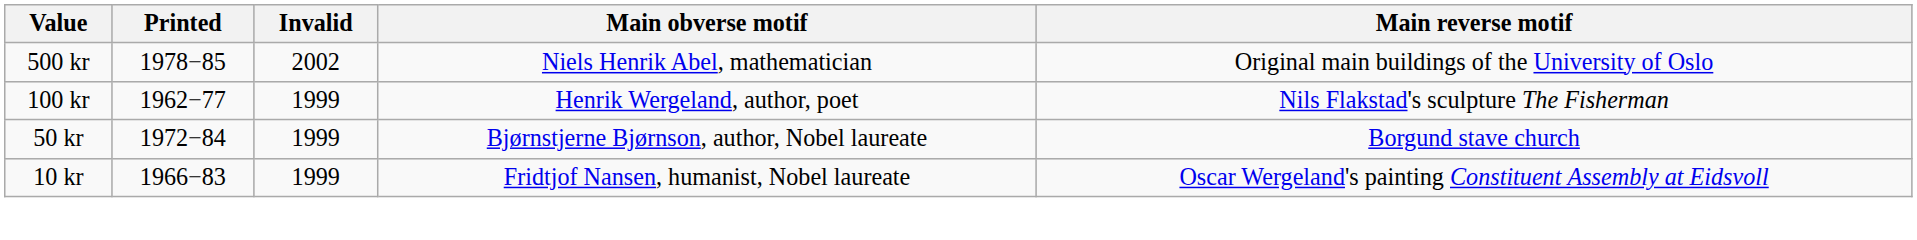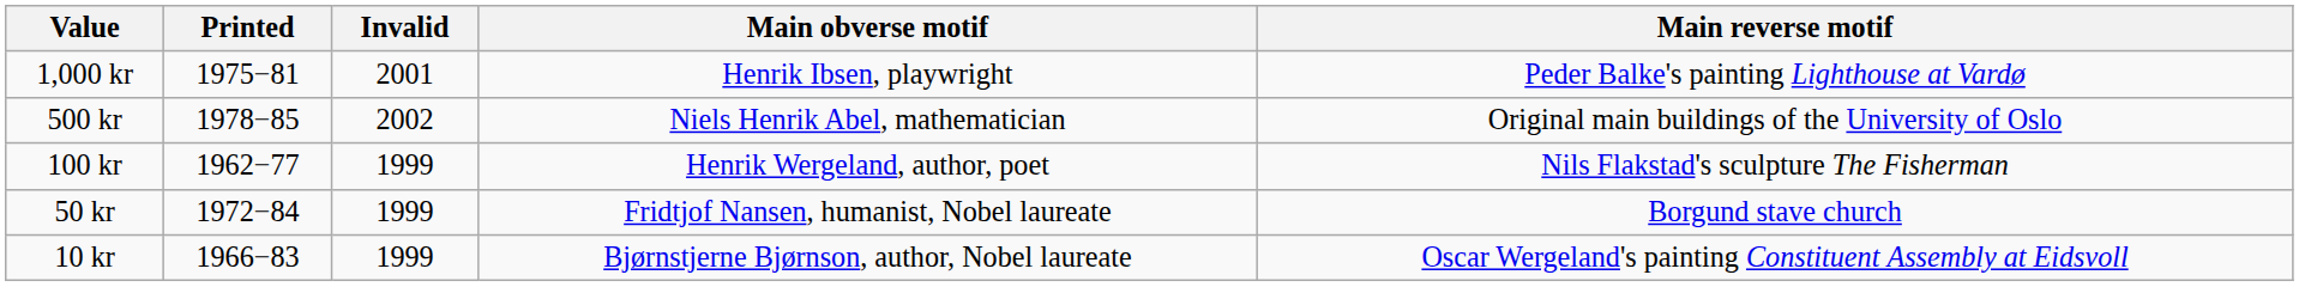 <table class="wikitable" style="width:100%; text-align:center;">
 <tr>
 <th>Value</th>
 <th>Printed</th>
 <th>Invalid</th>
 <th>Main obverse motif</th>
 <th>Main reverse motif</th>
+</tr>
+<tr>
+<td>1,000 kr</td>
+<td>1975−81</td>
+<td>2001</td>
+<td><a href='#'>Henrik Ibsen</a>, playwright</td>
+<td><a href='#'>Peder Balke</a>'s painting <em><a href='#'>Lighthouse at Vardø</a></em></td>
 </tr>
 <tr>
 <td>500 kr</td>
 <td>1978−85</td>
 <td>2002</td>
 <td><a href='#'>Niels Henrik Abel</a>, mathematician</td>
 <td>Original main buildings of the <a href='#'>University of Oslo</a></td>
 </tr>
 <tr>
 <td>100 kr</td>
 <td>1962−77</td>
 <td>1999</td>
 <td><a href='#'>Henrik Wergeland</a>, author, poet</td>
 <td><a href='#'>Nils Flakstad</a>'s sculpture <em>The Fisherman</em></td>
 </tr>
 <tr>
 <td>50 kr</td>
 <td>1972−84</td>
 <td>1999</td>
-<td><a href='#'>Bjørnstjerne Bjørnson</a>, author, Nobel laureate</td>
+<td><a href='#'>Fridtjof Nansen</a>, humanist, Nobel laureate</td>
 <td><a href='#'>Borgund stave church</a></td>
 </tr>
 <tr>
 <td>10 kr</td>
 <td>1966−83</td>
 <td>1999</td>
-<td><a href='#'>Fridtjof Nansen</a>, humanist, Nobel laureate</td>
+<td><a href='#'>Bjørnstjerne Bjørnson</a>, author, Nobel laureate</td>
 <td><a href='#'>Oscar Wergeland</a>'s painting <em><a href='#'>Constituent Assembly at Eidsvoll</a></em></td>
 </tr>
 </table>
